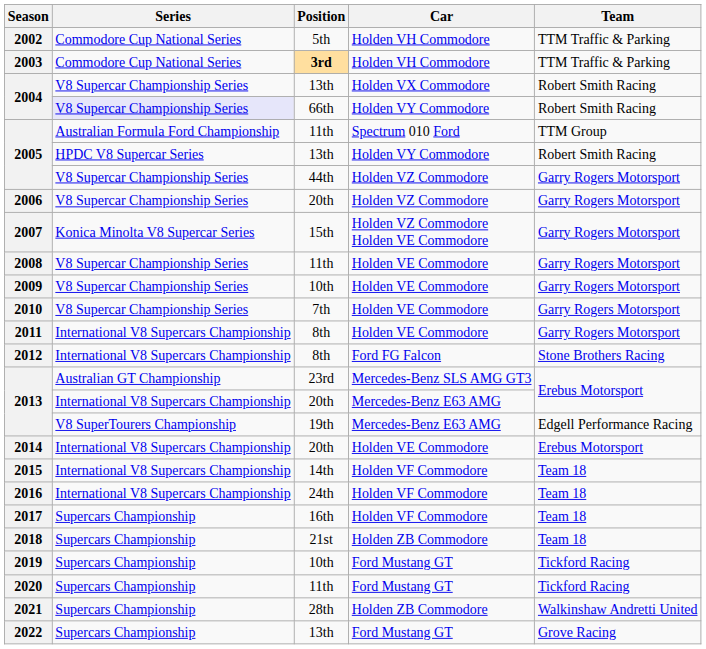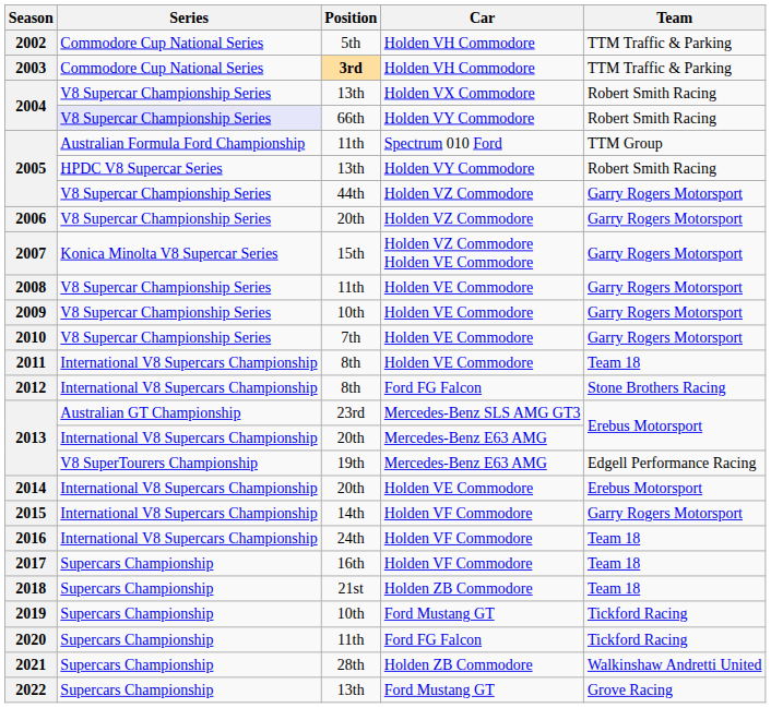 <table class="wikitable" style="font-size: 95%;">
 <tr>
 <th>Season</th>
 <th>Series</th>
 <th>Position</th>
 <th>Car</th>
 <th>Team</th>
 </tr>
 <tr>
 <th>2002</th>
 <td><a href='#'>Commodore Cup National Series</a></td>
 <td align="center">5th</td>
 <td><a href='#'>Holden VH Commodore</a></td>
 <td>TTM Traffic & Parking</td>
 </tr>
 <tr>
 <th>2003</th>
 <td><a href='#'>Commodore Cup National Series</a></td>
 <td align="center" style="background: #ffdf9f"><strong>3rd</strong></td>
 <td><a href='#'>Holden VH Commodore</a></td>
 <td>TTM Traffic & Parking</td>
 </tr>
 <tr>
 <th rowspan=2>2004</th>
 <td><a href='#'>V8 Supercar Championship Series</a></td>
 <td align="center">13th</td>
 <td><a href='#'>Holden VX Commodore</a></td>
 <td>Robert Smith Racing</td>
 </tr>
 <tr>
 <td style="background: lavender;"><a href='#'>V8 Supercar Championship Series</a></td>
 <td align="center">66th</td>
 <td><a href='#'>Holden VY Commodore</a></td>
 <td>Robert Smith Racing</td>
 </tr>
 <tr>
 <th rowspan=3>2005</th>
 <td><a href='#'>Australian Formula Ford Championship</a></td>
 <td align="center">11th</td>
 <td><a href='#'>Spectrum</a> 010 <a href='#'>Ford</a></td>
 <td>TTM Group</td>
 </tr>
 <tr>
 <td><a href='#'>HPDC V8 Supercar Series</a></td>
 <td align="center">13th</td>
 <td><a href='#'>Holden VY Commodore</a></td>
 <td>Robert Smith Racing</td>
 </tr>
 <tr>
 <td><a href='#'>V8 Supercar Championship Series</a></td>
 <td align="center">44th</td>
 <td><a href='#'>Holden VZ Commodore</a></td>
 <td><a href='#'>Garry Rogers Motorsport</a></td>
 </tr>
 <tr>
 <th>2006</th>
 <td><a href='#'>V8 Supercar Championship Series</a></td>
 <td align="center">20th</td>
 <td><a href='#'>Holden VZ Commodore</a></td>
 <td><a href='#'>Garry Rogers Motorsport</a></td>
 </tr>
 <tr>
 <th>2007</th>
 <td><a href='#'>Konica Minolta V8 Supercar Series</a></td>
 <td align="center">15th</td>
 <td><a href='#'>Holden VZ Commodore</a><br><a href='#'>Holden VE Commodore</a></td>
 <td><a href='#'>Garry Rogers Motorsport</a></td>
 </tr>
 <tr>
 <th>2008</th>
 <td><a href='#'>V8 Supercar Championship Series</a></td>
 <td align="center">11th</td>
 <td><a href='#'>Holden VE Commodore</a></td>
 <td><a href='#'>Garry Rogers Motorsport</a></td>
 </tr>
 <tr>
 <th>2009</th>
 <td><a href='#'>V8 Supercar Championship Series</a></td>
 <td align="center">10th</td>
 <td><a href='#'>Holden VE Commodore</a></td>
 <td><a href='#'>Garry Rogers Motorsport</a></td>
 </tr>
 <tr>
 <th>2010</th>
 <td><a href='#'>V8 Supercar Championship Series</a></td>
 <td align="center">7th</td>
 <td><a href='#'>Holden VE Commodore</a></td>
 <td><a href='#'>Garry Rogers Motorsport</a></td>
 </tr>
 <tr>
 <th>2011</th>
 <td><a href='#'>International V8 Supercars Championship</a></td>
 <td align="center">8th</td>
 <td><a href='#'>Holden VE Commodore</a></td>
-<td><a href='#'>Garry Rogers Motorsport</a></td>
+<td><a href='#'>Team 18</a></td>
 </tr>
 <tr>
 <th>2012</th>
 <td><a href='#'>International V8 Supercars Championship</a></td>
 <td align="center">8th</td>
 <td><a href='#'>Ford FG Falcon</a></td>
 <td><a href='#'>Stone Brothers Racing</a></td>
 </tr>
 <tr>
 <th rowspan=3>2013</th>
 <td><a href='#'>Australian GT Championship</a></td>
 <td align="center">23rd</td>
 <td><a href='#'>Mercedes-Benz SLS AMG GT3</a></td>
 <td rowspan=2><a href='#'>Erebus Motorsport</a></td>
 </tr>
 <tr>
 <td><a href='#'>International V8 Supercars Championship</a></td>
 <td align="center">20th</td>
 <td><a href='#'>Mercedes-Benz E63 AMG</a></td>
 </tr>
 <tr>
 <td><a href='#'>V8 SuperTourers Championship</a></td>
 <td align="center">19th</td>
 <td><a href='#'>Mercedes-Benz E63 AMG</a></td>
 <td>Edgell Performance Racing</td>
 </tr>
 <tr>
 <th>2014</th>
 <td><a href='#'>International V8 Supercars Championship</a></td>
 <td align="center">20th</td>
 <td><a href='#'>Holden VE Commodore</a></td>
 <td><a href='#'>Erebus Motorsport</a></td>
 </tr>
 <tr>
 <th>2015</th>
 <td><a href='#'>International V8 Supercars Championship</a></td>
 <td align="center">14th</td>
 <td><a href='#'>Holden VF Commodore</a></td>
-<td><a href='#'>Team 18</a></td>
+<td><a href='#'>Garry Rogers Motorsport</a></td>
 </tr>
 <tr>
 <th>2016</th>
 <td><a href='#'>International V8 Supercars Championship</a></td>
 <td align="center">24th</td>
 <td><a href='#'>Holden VF Commodore</a></td>
 <td><a href='#'>Team 18</a></td>
 </tr>
 <tr>
 <th>2017</th>
 <td><a href='#'>Supercars Championship</a></td>
 <td align="center">16th</td>
 <td><a href='#'>Holden VF Commodore</a></td>
 <td><a href='#'>Team 18</a></td>
 </tr>
 <tr>
 <th>2018</th>
 <td><a href='#'>Supercars Championship</a></td>
 <td align="center">21st</td>
 <td><a href='#'>Holden ZB Commodore</a></td>
 <td><a href='#'>Team 18</a></td>
 </tr>
 <tr>
 <th>2019</th>
 <td><a href='#'>Supercars Championship</a></td>
 <td align="center">10th</td>
 <td><a href='#'>Ford Mustang GT</a></td>
 <td><a href='#'>Tickford Racing</a></td>
 </tr>
 <tr>
 <th>2020</th>
 <td><a href='#'>Supercars Championship</a></td>
 <td align="center">11th</td>
-<td><a href='#'>Ford Mustang GT</a></td>
+<td><a href='#'>Ford FG Falcon</a></td>
 <td><a href='#'>Tickford Racing</a></td>
 </tr>
 <tr>
 <th>2021</th>
 <td><a href='#'>Supercars Championship</a></td>
 <td align="center">28th</td>
 <td><a href='#'>Holden ZB Commodore</a></td>
 <td><a href='#'>Walkinshaw Andretti United</a></td>
 </tr>
 <tr>
 <th>2022</th>
 <td><a href='#'>Supercars Championship</a></td>
 <td align="center">13th</td>
 <td><a href='#'>Ford Mustang GT</a></td>
 <td><a href='#'>Grove Racing</a></td>
 </tr>
 </table>
